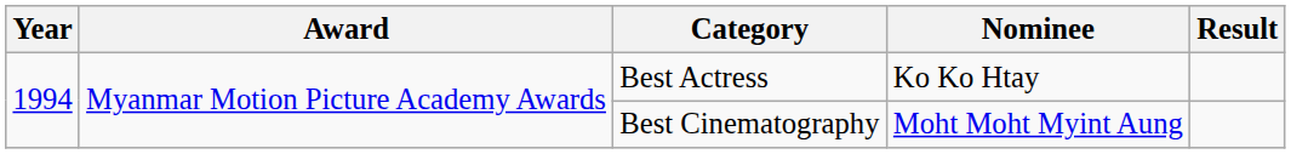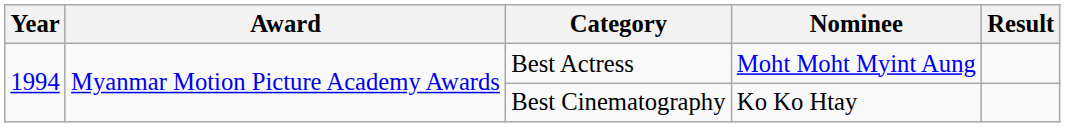 <table class="wikitable">
 <tr>
 <th>Year</th>
 <th>Award</th>
 <th>Category</th>
 <th>Nominee</th>
 <th>Result</th>
 </tr>
 <tr>
 <td scope="row" rowspan="2"><a href='#'>1994</a></td>
 <td scope="row" rowspan="2"><a href='#'>Myanmar Motion Picture Academy Awards</a></td>
 <td>Best Actress</td>
-<td>Ko Ko Htay</td>
+<td><a href='#'>Moht Moht Myint Aung</a></td>
 <td></td>
 </tr>
 <tr>
 <td>Best Cinematography</td>
-<td><a href='#'>Moht Moht Myint Aung</a></td>
+<td>Ko Ko Htay</td>
 <td></td>
 </tr>
 </table>
